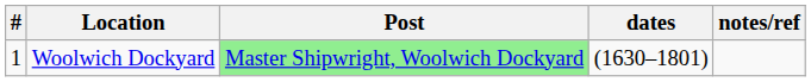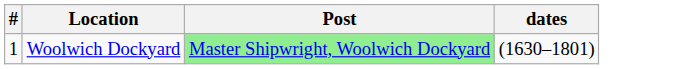 <table class="wikitable">
 <tr>
 <th>#</th>
 <th>Location</th>
 <th>Post</th>
 <th>dates</th>
-<th>notes/ref</th>
 </tr>
 <tr>
 <td>1</td>
 <td><a href='#'>Woolwich Dockyard</a></td>
 <td style="background: lightgreen;"><a href='#'>Master Shipwright, Woolwich Dockyard</a></td>
 <td>(1630–1801)</td>
-<td></td>
 </tr>
 </table>
